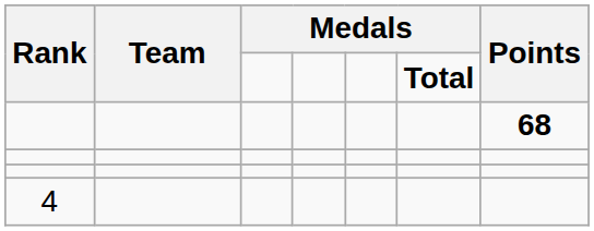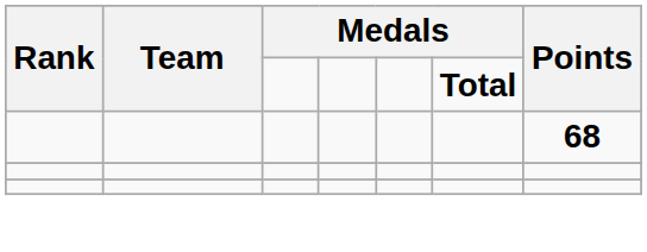 <table class="wikitable">
 <tr>
 <th rowspan=2>Rank</th>
 <th style="width:70px;" rowspan="2">Team</th>
 <th colspan=4>Medals</th>
 <th rowspan=2>Points</th>
 </tr>
 <tr>
 <td style="width:20px; text-align:center;"></td>
 <td style="width:20px; text-align:center;"></td>
 <td style="width:20px; text-align:center;"></td>
 <td><strong>Total</strong></td>
 </tr>
 <tr>
 <td align=center></td>
 <td></td>
 <td align=center></td>
 <td align=center></td>
 <td align=center></td>
 <td align=center></td>
 <td align=center><strong>68</strong></td>
 </tr>
 <tr>
 <td align=center></td>
 <td></td>
 <td align=center></td>
 <td align=center></td>
 <td align=center></td>
 <td align=center></td>
 <td align=center></td>
 </tr>
 <tr>
 <td align=center></td>
 <td><strong></strong></td>
 <td align=center></td>
 <td align=center></td>
 <td align=center></td>
 <td align=center></td>
 <td align=center></td>
 </tr>
-<tr>
-<td align=center>4</td>
-<td></td>
-<td align=center></td>
-<td align=center></td>
-<td align=center></td>
-<td align=center></td>
-<td align=center></td>
-</tr>
 </table>
